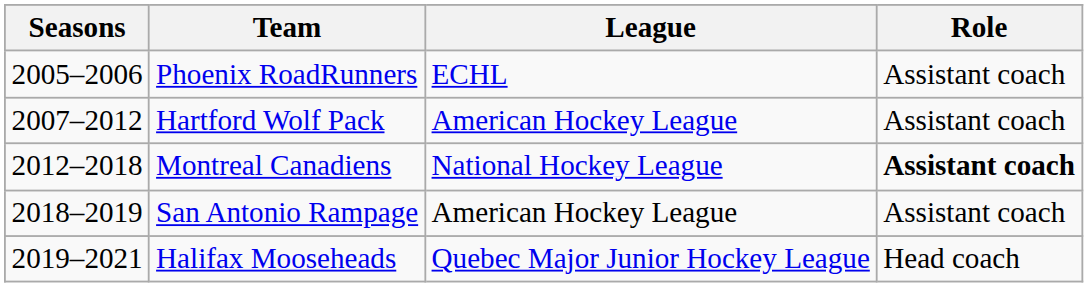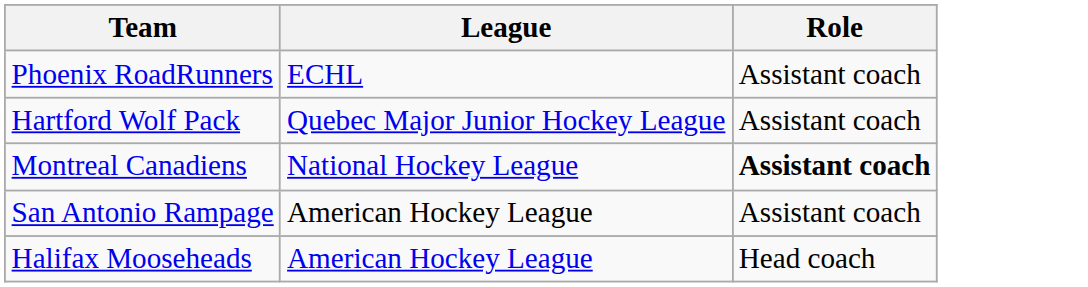 <table class="wikitable">
 <tr>
-<th>Seasons</th>
 <th>Team</th>
 <th>League</th>
 <th>Role</th>
 </tr>
 <tr>
-<td>2005–2006</td>
 <td><a href='#'>Phoenix RoadRunners</a></td>
 <td><a href='#'>ECHL</a></td>
 <td>Assistant coach</td>
 </tr>
 <tr>
-<td>2007–2012</td>
 <td><a href='#'>Hartford Wolf Pack</a></td>
-<td><a href='#'>American Hockey League</a></td>
+<td><a href='#'>Quebec Major Junior Hockey League</a></td>
 <td>Assistant coach</td>
 </tr>
 <tr>
-<td>2012–2018</td>
 <td><a href='#'>Montreal Canadiens</a></td>
 <td><a href='#'>National Hockey League</a></td>
 <td><strong>Assistant coach</strong></td>
 </tr>
 <tr>
-<td>2018–2019</td>
 <td><a href='#'>San Antonio Rampage</a></td>
 <td>American Hockey League</td>
 <td>Assistant coach</td>
 </tr>
 <tr>
-<td>2019–2021</td>
 <td><a href='#'>Halifax Mooseheads</a></td>
-<td><a href='#'>Quebec Major Junior Hockey League</a></td>
+<td><a href='#'>American Hockey League</a></td>
 <td>Head coach</td>
 </tr>
 </table>
